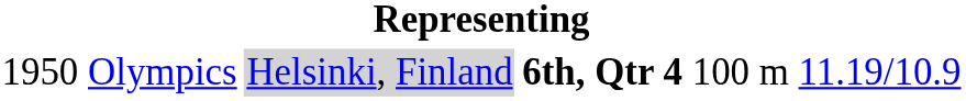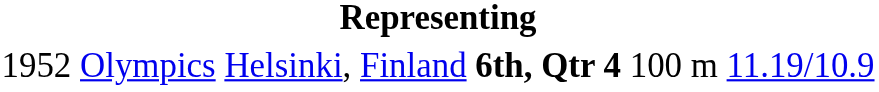 <table>
 <tr>
 <th colspan="6">Representing </th>
 </tr>
 <tr>
-<td>1950</td>
+<td>1952</td>
 <td><a href='#'>Olympics</a></td>
-<td style="background: lightgrey;"><a href='#'>Helsinki</a>, <a href='#'>Finland</a></td>
+<td><a href='#'>Helsinki</a>, <a href='#'>Finland</a></td>
 <td><strong>6th, Qtr 4</strong></td>
 <td>100 m</td>
 <td><a href='#'>11.19/10.9</a></td>
 </tr>
 </table>
